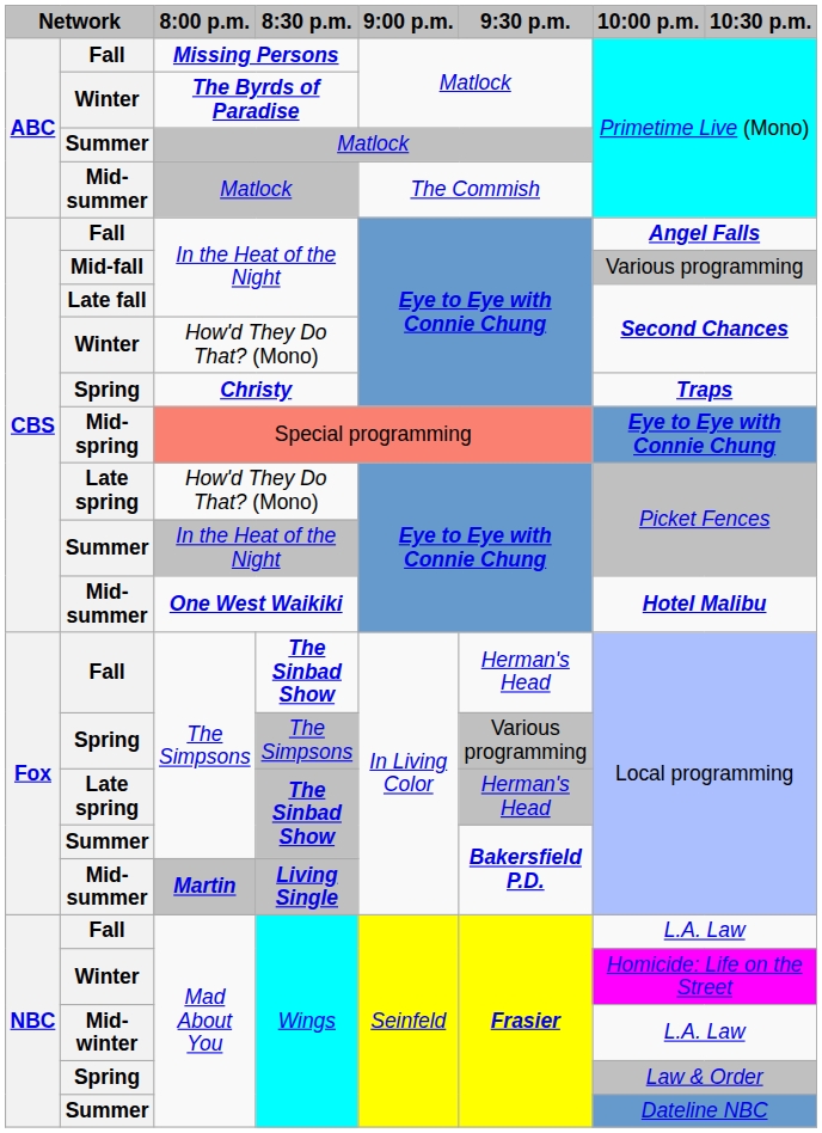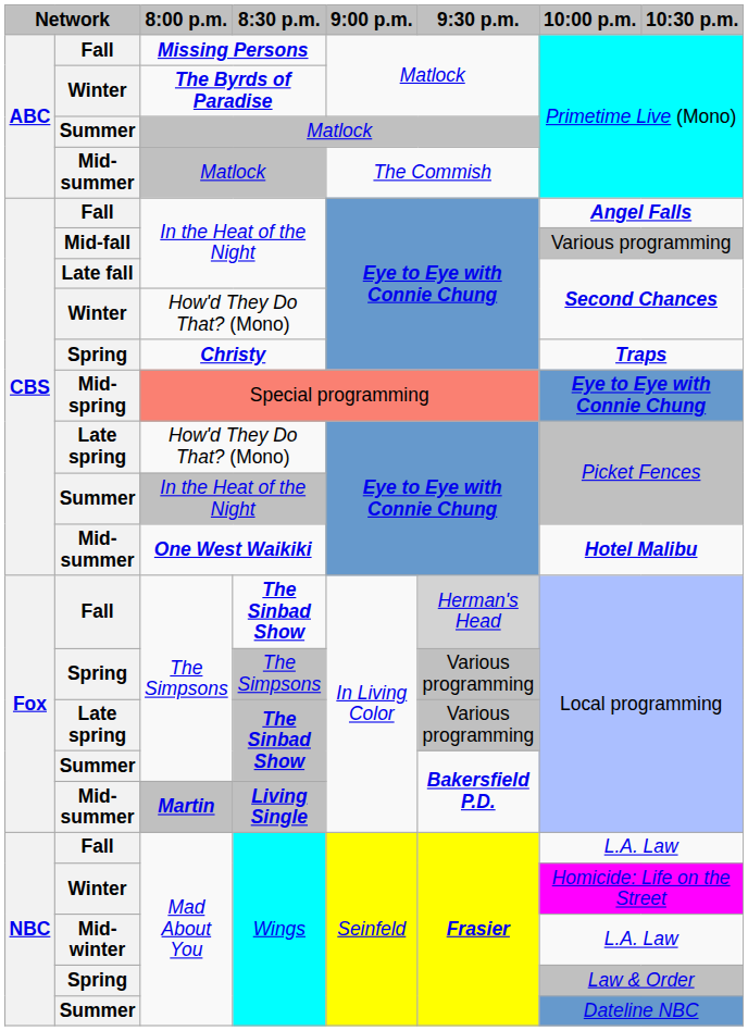 <table class="wikitable" style="width:100%;margin-right:0;text-align:center">
 <tr>
 <th colspan="2" style="background-color:#C0C0C0;text-align:center">Network</th>
 <th style="background-color:#C0C0C0;text-align:center">8:00 p.m.</th>
 <th style="background-color:#C0C0C0;text-align:center">8:30 p.m.</th>
 <th style="background-color:#C0C0C0;text-align:center">9:00 p.m.</th>
 <th style="background-color:#C0C0C0;text-align:center">9:30 p.m.</th>
 <th style="background-color:#C0C0C0;text-align:center">10:00 p.m.</th>
 <th style="background-color:#C0C0C0;text-align:center">10:30 p.m.</th>
 </tr>
 <tr>
 <th rowspan="4"><a href='#'>ABC</a></th>
 <th>Fall</th>
 <td colspan="2"><strong><em><a href='#'>Missing Persons</a></em></strong></td>
 <td rowspan="2" colspan="2"><em><a href='#'>Matlock</a></em></td>
 <td rowspan="4" colspan="2" style="background:cyan;"><em><a href='#'>Primetime Live</a></em> (Mono) </td>
 </tr>
 <tr>
 <th>Winter</th>
 <td colspan="2"><strong><em><a href='#'>The Byrds of Paradise</a></em></strong></td>
 </tr>
 <tr>
 <th>Summer</th>
 <td colspan="4" style="background:#C0C0C0;"><em><a href='#'>Matlock</a></em> </td>
 </tr>
 <tr>
 <th>Mid-summer</th>
 <td colspan="2" style="background:#C0C0C0;"><em><a href='#'>Matlock</a></em> </td>
 <td colspan="2"><em><a href='#'>The Commish</a></em></td>
 </tr>
 <tr>
 <th rowspan="9"><a href='#'>CBS</a></th>
 <th>Fall</th>
 <td colspan="2" rowspan="3"><em><a href='#'>In the Heat of the Night</a></em></td>
 <td colspan="2" rowspan="5" style="background:#6699CC;"><strong><em><a href='#'>Eye to Eye with Connie Chung</a></em></strong></td>
 <td colspan="2"><strong><em><a href='#'>Angel Falls</a></em></strong></td>
 </tr>
 <tr>
 <th>Mid-fall</th>
 <td colspan="2" style="background:#C0C0C0;">Various programming</td>
 </tr>
 <tr>
 <th>Late fall</th>
 <td colspan="2" rowspan="2"><strong><em><a href='#'>Second Chances</a></em></strong></td>
 </tr>
 <tr>
 <th>Winter</th>
 <td colspan="2"><em>How'd They Do That?</em> (Mono)</td>
 </tr>
 <tr>
 <th>Spring</th>
 <td colspan="2"><strong><em><a href='#'>Christy</a></em></strong></td>
 <td colspan="2"><strong><em><a href='#'>Traps</a></em></strong></td>
 </tr>
 <tr>
 <th>Mid-spring</th>
 <td colspan="4" style="background:#FA8072;">Special programming</td>
 <td colspan="2" style="background:#6699CC;"><strong><em><a href='#'>Eye to Eye with Connie Chung</a></em></strong></td>
 </tr>
 <tr>
 <th>Late spring</th>
 <td colspan="2"><em>How'd They Do That?</em> (Mono)</td>
 <td colspan="2" rowspan="3" style="background:#6699CC;"><strong><em><a href='#'>Eye to Eye with Connie Chung</a></em></strong></td>
 <td colspan="2" rowspan="2" style="background:#C0C0C0;"><em><a href='#'>Picket Fences</a></em> </td>
 </tr>
 <tr>
 <th>Summer</th>
 <td colspan="2" style="background:#C0C0C0;"><em><a href='#'>In the Heat of the Night</a></em> </td>
 </tr>
 <tr>
 <th>Mid-summer</th>
 <td colspan="2"><strong><em><a href='#'>One West Waikiki</a></em></strong></td>
 <td colspan="2"><strong><em><a href='#'>Hotel Malibu</a></em></strong></td>
 </tr>
 <tr>
 <th rowspan="5"><a href='#'>Fox</a></th>
 <th>Fall</th>
 <td rowspan="4"><em><a href='#'>The Simpsons</a></em></td>
 <td><strong><em><a href='#'>The Sinbad Show</a></em></strong></td>
 <td rowspan="5"><em><a href='#'>In Living Color</a></em></td>
-<td><em><a href='#'>Herman's Head</a></em></td>
+<td style="background: lightgrey;"><em><a href='#'>Herman's Head</a></em></td>
 <td style="background-color:#abbfff;" colspan="2" rowspan="5">Local programming</td>
 </tr>
 <tr>
 <th>Spring</th>
 <td style="background:#C0C0C0;"><em><a href='#'>The Simpsons</a></em> </td>
 <td style="background:#C0C0C0;">Various programming</td>
 </tr>
 <tr>
 <th>Late spring</th>
 <td rowspan="2" style="background:#C0C0C0;"><strong><em><a href='#'>The Sinbad Show</a></em></strong> </td>
-<td style="background:#C0C0C0;"><em><a href='#'>Herman's Head</a></em> </td>
+<td style="background:#C0C0C0;">Various programming</td>
 </tr>
 <tr>
 <th>Summer</th>
 <td rowspan="2"><strong><em><a href='#'>Bakersfield P.D.</a></em></strong></td>
 </tr>
 <tr>
 <th>Mid-summer</th>
 <td style="background:#C0C0C0;"><strong><em><a href='#'>Martin</a></em> </strong></td>
 <td style="background:#C0C0C0;"><strong><em><a href='#'>Living Single</a></em></strong> </td>
 </tr>
 <tr>
 <th rowspan="5"><a href='#'>NBC</a></th>
 <th>Fall</th>
 <td rowspan="5"><em><a href='#'>Mad About You</a></em></td>
 <td rowspan="5" style="background:cyan;"><em><a href='#'>Wings</a></em> </td>
 <td rowspan="5" style="background:yellow;"><em><a href='#'>Seinfeld</a></em> </td>
 <td rowspan="5" style="background:yellow;"><strong><em><a href='#'>Frasier</a></em></strong> </td>
 <td colspan="2"><em><a href='#'>L.A. Law</a></em></td>
 </tr>
 <tr>
 <th>Winter</th>
 <td colspan="2" style="background:magenta;"><em><a href='#'>Homicide: Life on the Street</a></em> </td>
 </tr>
 <tr>
 <th>Mid-winter</th>
 <td colspan="2"><em><a href='#'>L.A. Law</a></em></td>
 </tr>
 <tr>
 <th>Spring</th>
 <td colspan="2" style="background:#C0C0C0;"><em><a href='#'>Law & Order</a></em> </td>
 </tr>
 <tr>
 <th>Summer</th>
 <td colspan="2" style="background:#6699CC;"><em><a href='#'>Dateline NBC</a></em></td>
 </tr>
 </table>
